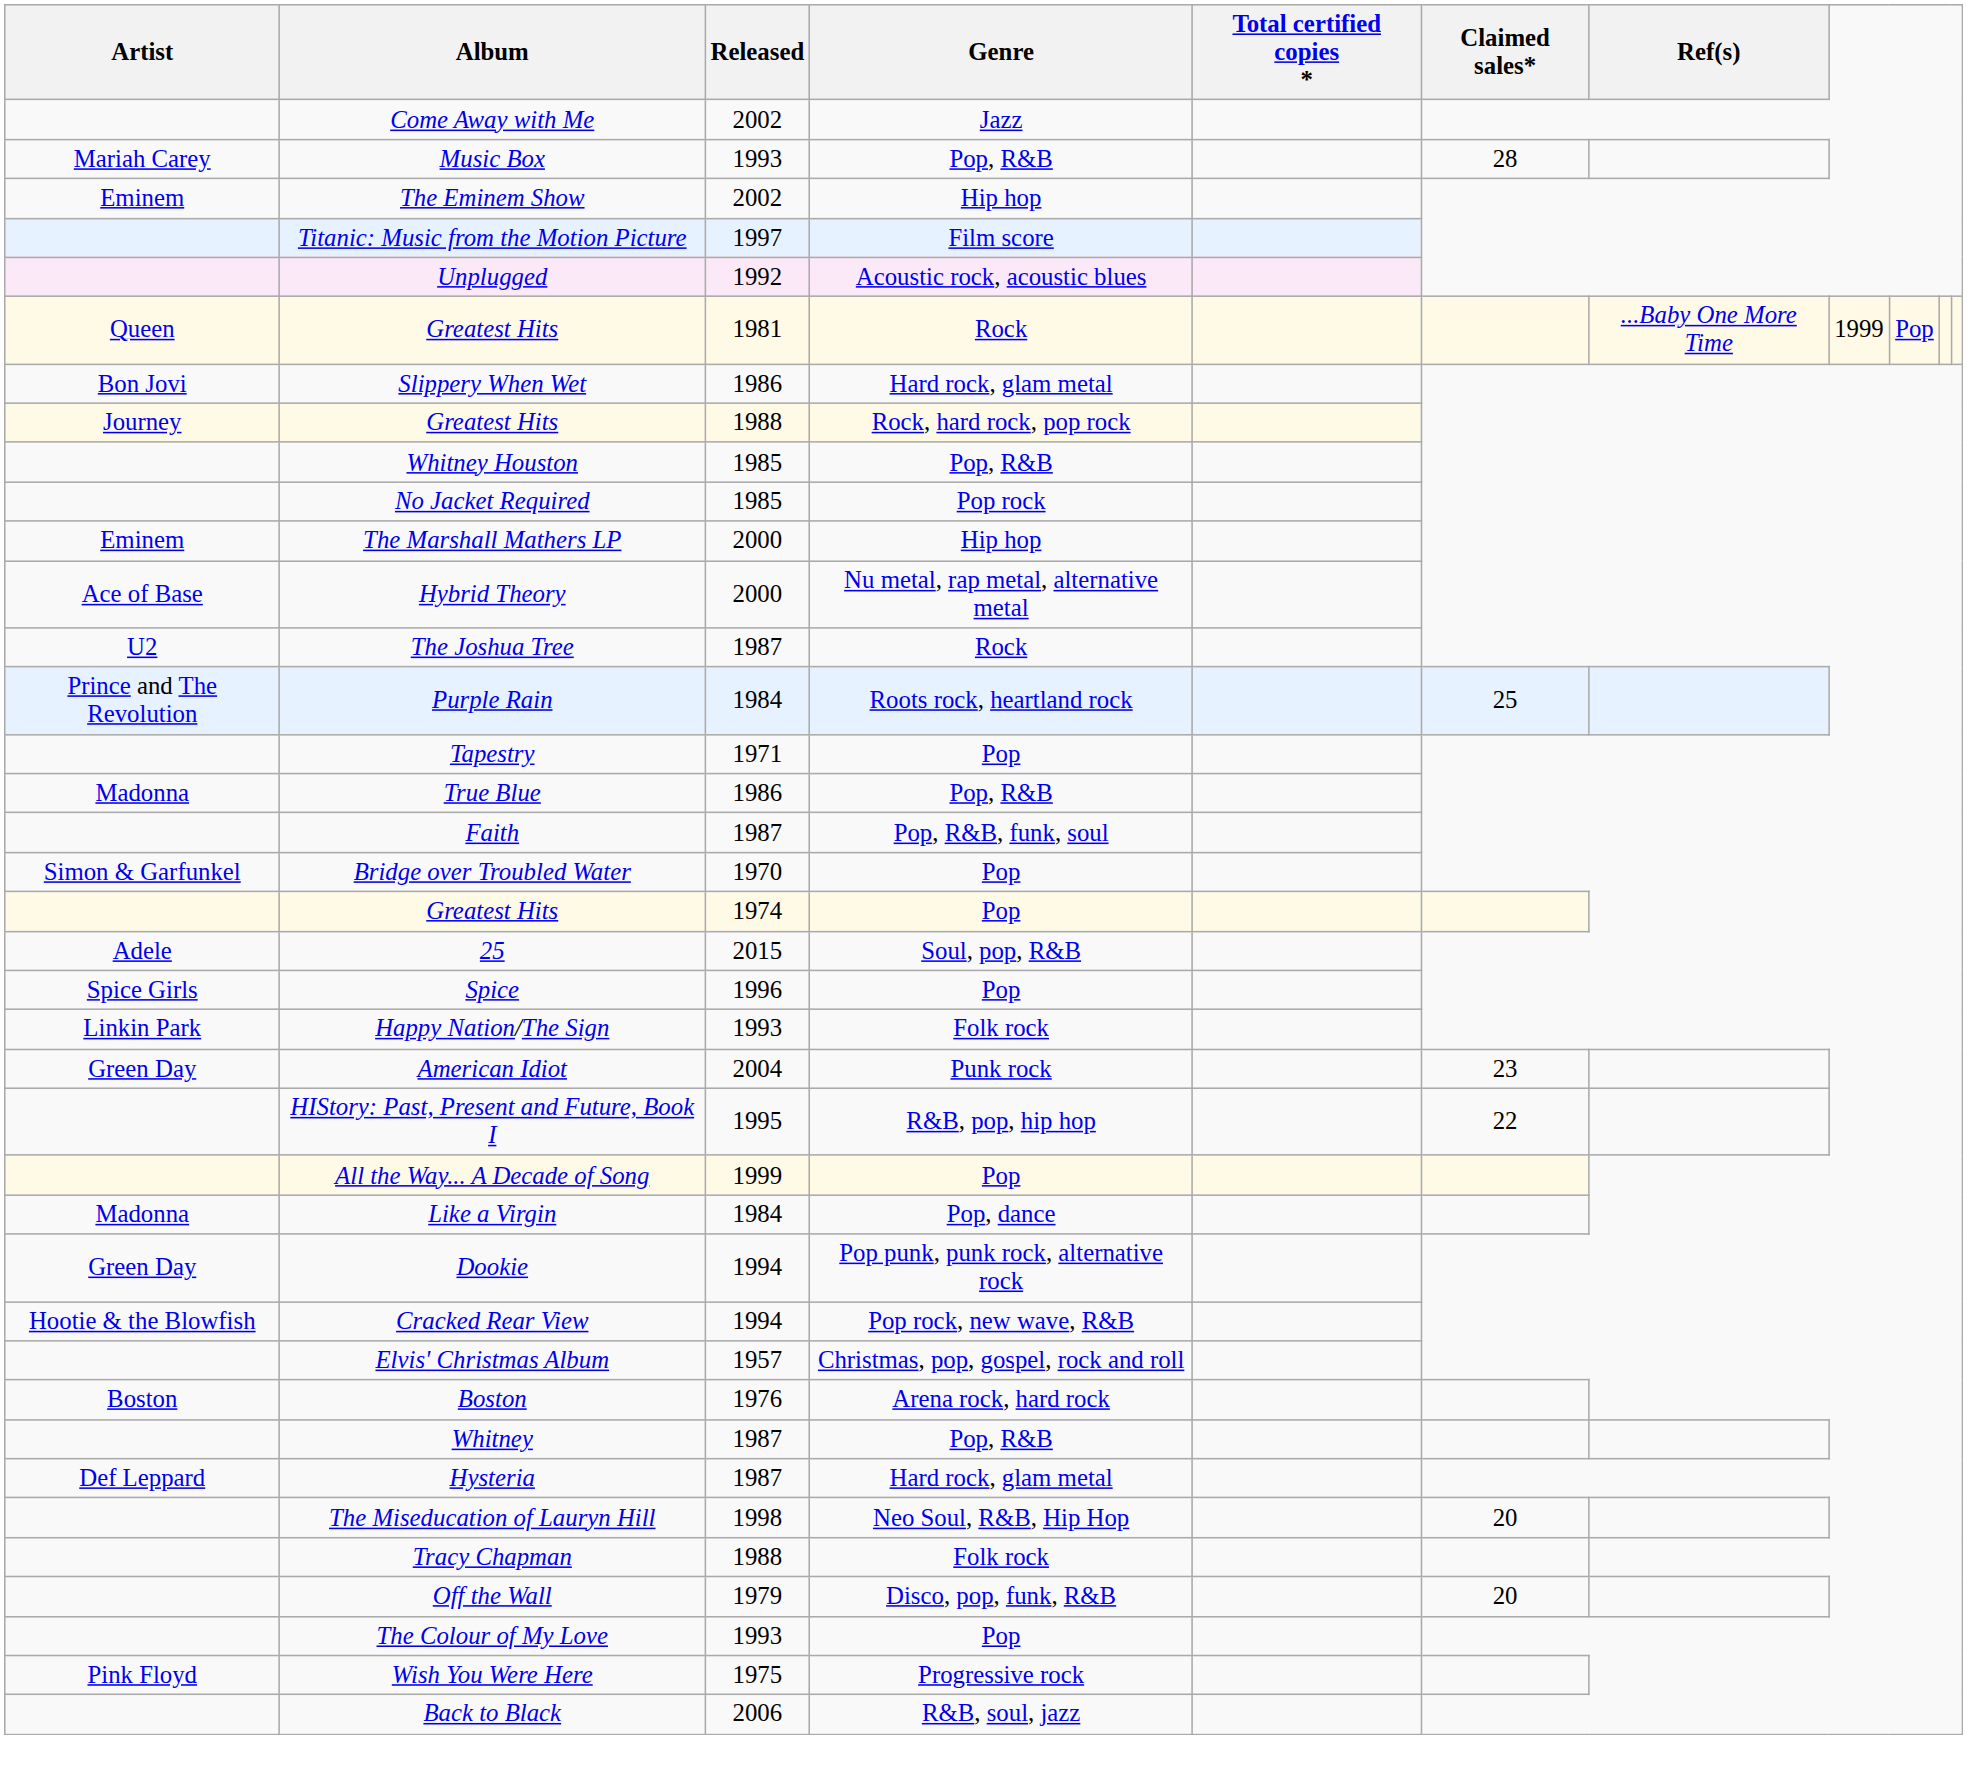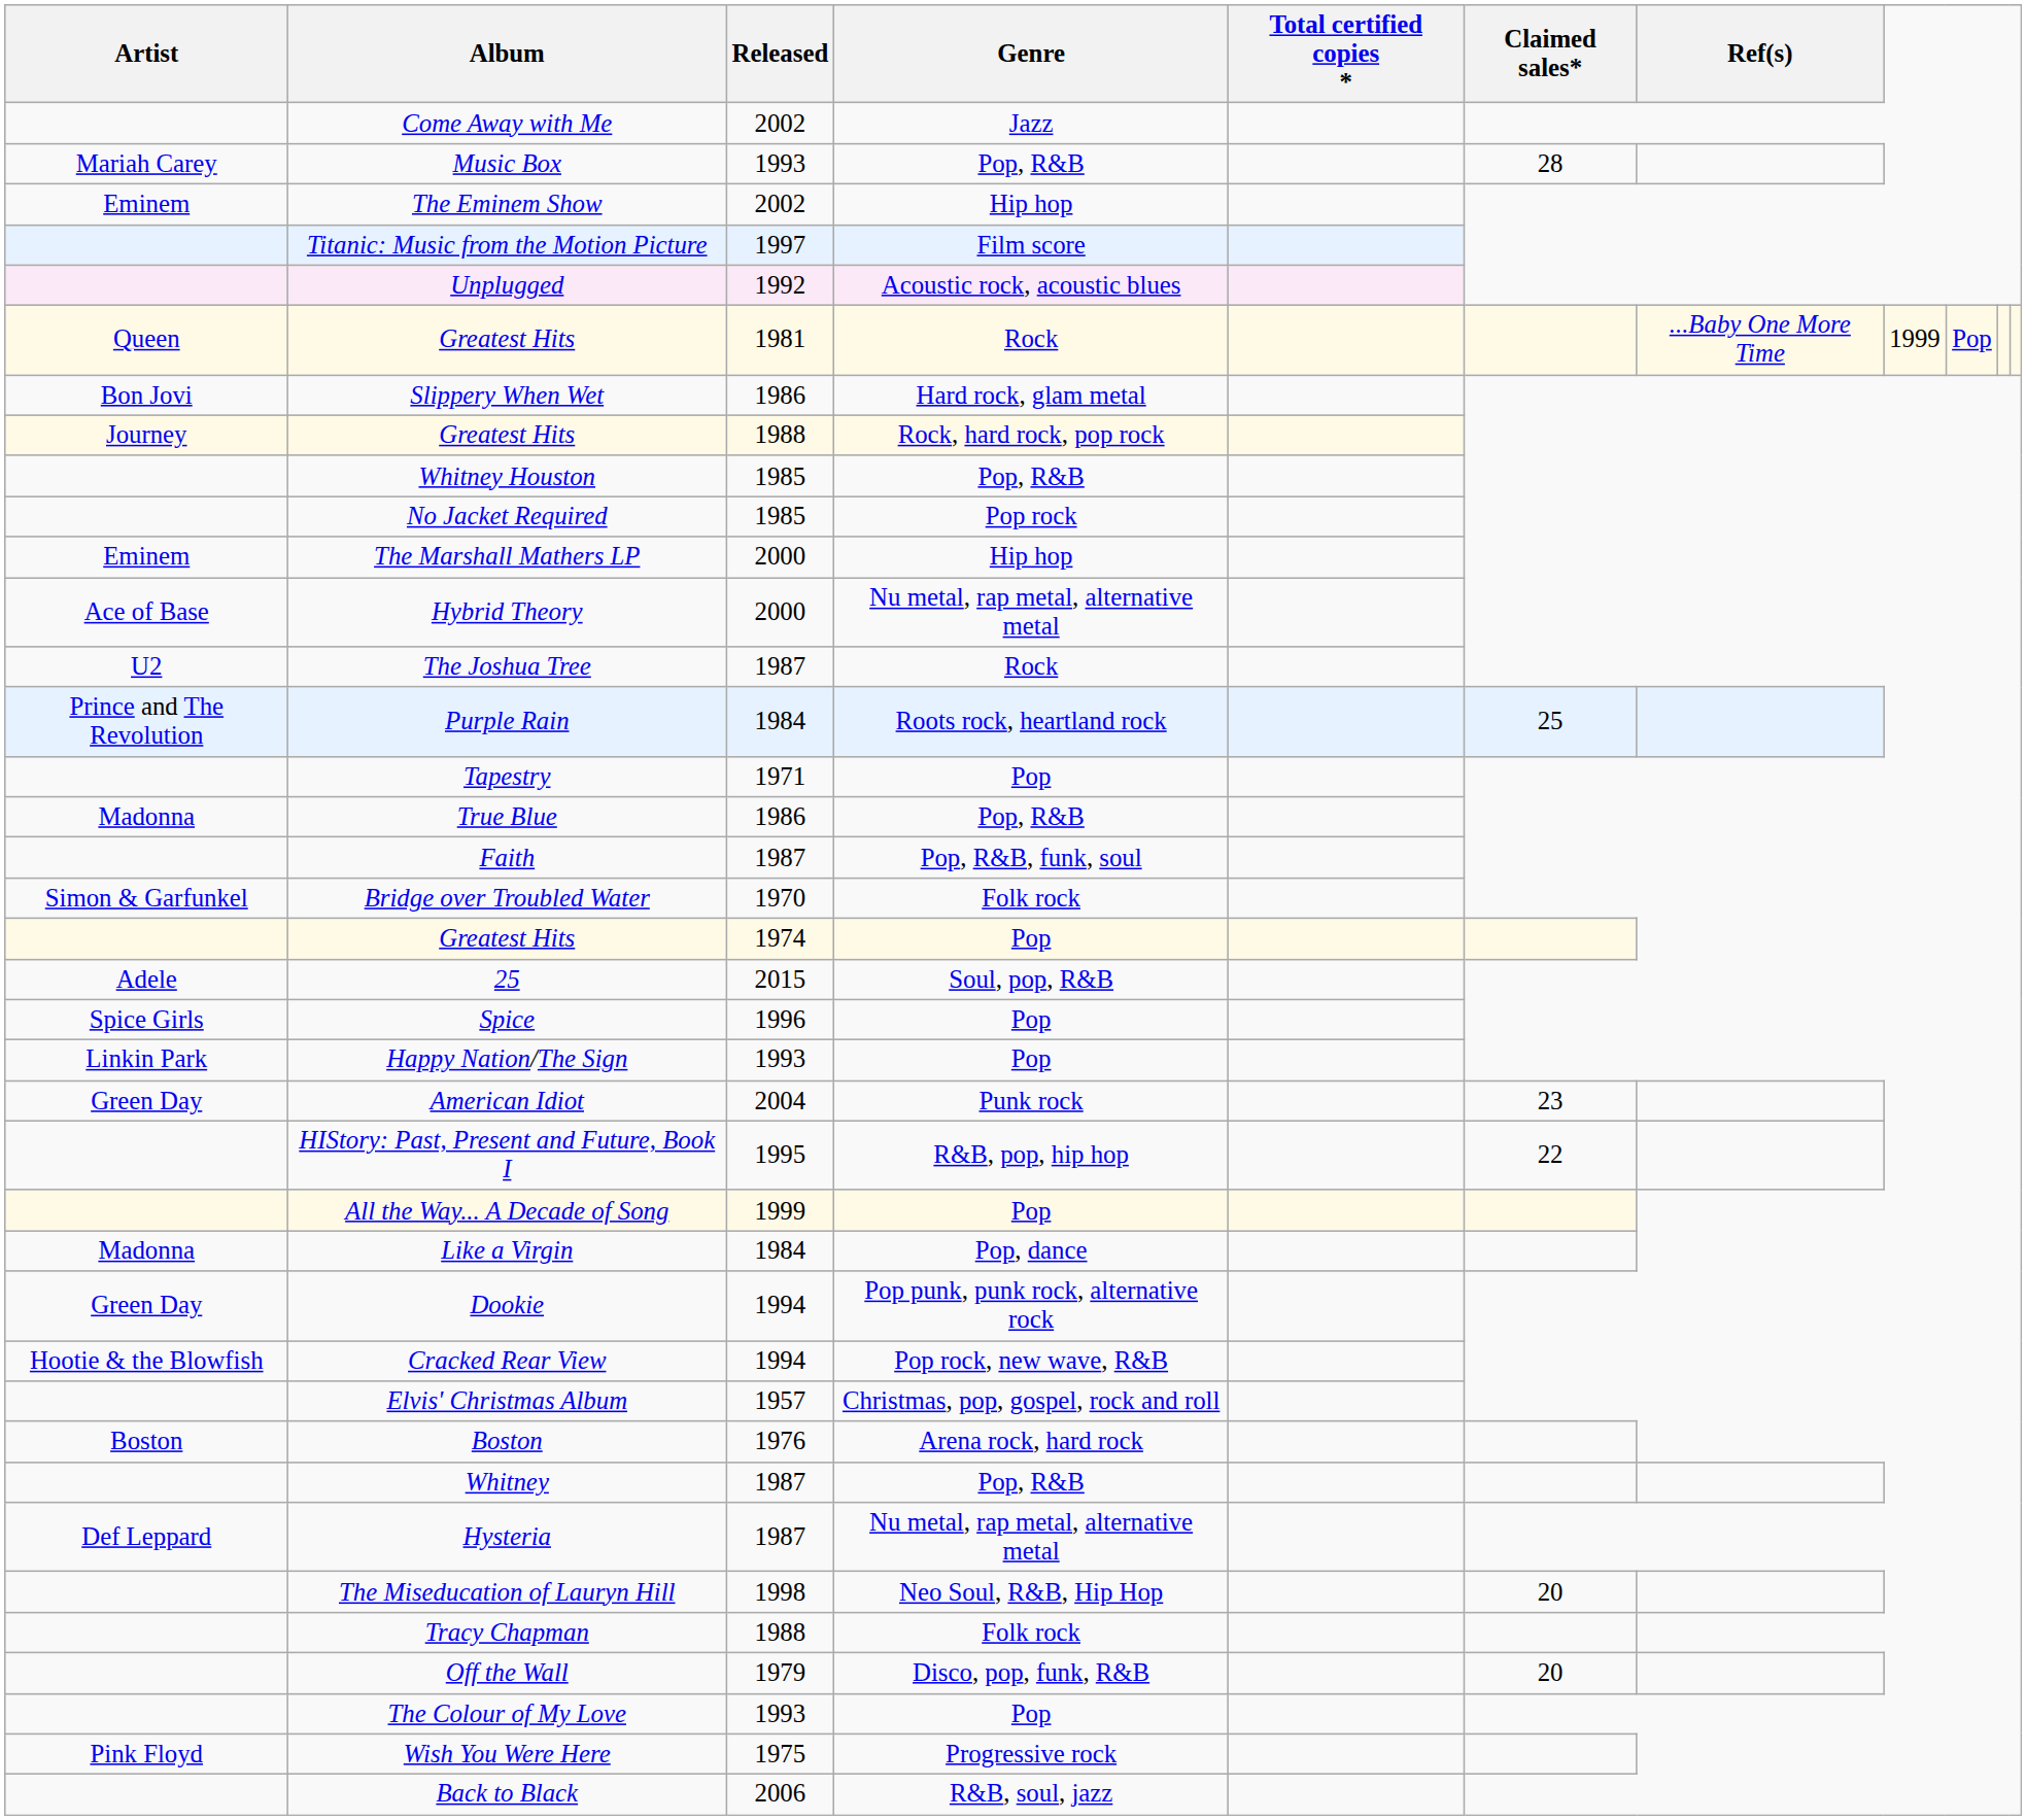 <table class="wikitable sortable" style="width:100%; text-align: center">
 <tr>
 <th scope="col">Artist</th>
 <th scope="col">Album</th>
 <th scope="col">Released</th>
 <th scope="col">Genre</th>
 <th scope="col"><a href='#'>Total certified copies</a><br><small></small>*</th>
 <th scope="col">Claimed sales*</th>
 <th scope="col" class="unsortable">Ref(s)</th>
 </tr>
 <tr>
 <td></td>
 <td><em><a href='#'>Come Away with Me</a></em></td>
 <td>2002</td>
 <td><a href='#'>Jazz</a></td>
 <td><br></td>
 </tr>
 <tr>
 <td><a href='#'>Mariah Carey</a></td>
 <td><a href='#'><em>Music Box</em></a></td>
 <td>1993</td>
 <td><a href='#'>Pop</a>, <a href='#'>R&B</a></td>
 <td><br></td>
 <td>28</td>
 <td></td>
 </tr>
 <tr>
 <td><a href='#'>Eminem</a></td>
 <td><em><a href='#'>The Eminem Show</a></em></td>
 <td>2002</td>
 <td><a href='#'>Hip hop</a></td>
 <td><br></td>
 </tr>
 <tr style="background:#E6F2FF">
 <td></td>
 <td><em><a href='#'>Titanic: Music from the Motion Picture</a></em></td>
 <td>1997</td>
 <td><a href='#'>Film score</a></td>
 <td><br></td>
 </tr>
 <tr style="background:#FBE9F7;">
 <td></td>
 <td><em><a href='#'>Unplugged</a></em></td>
 <td>1992</td>
 <td><a href='#'>Acoustic rock</a>, <a href='#'>acoustic blues</a></td>
 <td><br></td>
 </tr>
 <tr style="background:#FFFAE6;">
 <td><a href='#'>Queen</a></td>
 <td><em><a href='#'>Greatest Hits</a></em></td>
 <td>1981</td>
 <td><a href='#'>Rock</a></td>
 <td><br></td>
 <td></td>
 <td><em><a href='#'>...Baby One More Time</a></em></td>
 <td>1999</td>
 <td><a href='#'>Pop</a></td>
 <td><br></td>
 <td></td>
 </tr>
 <tr>
 <td><a href='#'>Bon Jovi</a></td>
 <td><em><a href='#'>Slippery When Wet</a></em></td>
 <td>1986</td>
 <td><a href='#'>Hard rock</a>, <a href='#'>glam metal</a></td>
 <td><br></td>
 </tr>
 <tr style="background:#FFFAE6;">
 <td><a href='#'>Journey</a></td>
 <td><em><a href='#'>Greatest Hits</a></em></td>
 <td>1988</td>
 <td><a href='#'>Rock</a>, <a href='#'>hard rock</a>, <a href='#'>pop rock</a></td>
 <td><br></td>
 </tr>
 <tr>
 <td></td>
 <td><em><a href='#'>Whitney Houston</a></em></td>
 <td>1985</td>
 <td><a href='#'>Pop</a>, <a href='#'>R&B</a></td>
 <td><br></td>
 </tr>
 <tr>
 <td></td>
 <td><em><a href='#'>No Jacket Required</a></em></td>
 <td>1985</td>
 <td><a href='#'>Pop rock</a></td>
 <td><br></td>
 </tr>
 <tr>
 <td><a href='#'>Eminem</a></td>
 <td><em><a href='#'>The Marshall Mathers LP</a></em></td>
 <td>2000</td>
 <td><a href='#'>Hip hop</a></td>
 <td><br></td>
 </tr>
 <tr>
 <td><a href='#'>Ace of Base</a></td>
 <td><em><a href='#'>Hybrid Theory</a></em></td>
 <td>2000</td>
 <td><a href='#'>Nu metal</a>, <a href='#'>rap metal</a>, <a href='#'>alternative metal</a></td>
 <td><br></td>
 </tr>
 <tr>
 <td><a href='#'>U2</a></td>
 <td><em><a href='#'>The Joshua Tree</a></em></td>
 <td>1987</td>
 <td><a href='#'>Rock</a></td>
 <td><br></td>
 </tr>
 <tr style="background:#E6F2FF">
 <td><a href='#'>Prince</a> and <a href='#'>The Revolution</a></td>
 <td><em><a href='#'>Purple Rain</a></em></td>
 <td>1984</td>
 <td><a href='#'>Roots rock</a>, <a href='#'>heartland rock</a></td>
 <td><br></td>
 <td>25</td>
 <td></td>
 </tr>
 <tr>
 <td></td>
 <td><em><a href='#'>Tapestry</a></em></td>
 <td>1971</td>
 <td><a href='#'>Pop</a></td>
 <td><br></td>
 </tr>
 <tr>
 <td><a href='#'>Madonna</a></td>
 <td><em><a href='#'>True Blue</a></em></td>
 <td>1986</td>
 <td><a href='#'>Pop</a>, <a href='#'>R&B</a></td>
 <td><br></td>
 </tr>
 <tr>
 <td></td>
 <td><em><a href='#'>Faith</a></em></td>
 <td>1987</td>
 <td><a href='#'>Pop</a>, <a href='#'>R&B</a>, <a href='#'>funk</a>, <a href='#'>soul</a></td>
 <td><br></td>
 </tr>
 <tr>
 <td><a href='#'>Simon & Garfunkel</a></td>
 <td><em><a href='#'>Bridge over Troubled Water</a></em></td>
 <td>1970</td>
-<td><a href='#'>Pop</a></td>
+<td><a href='#'>Folk rock</a></td>
 <td><br></td>
 </tr>
 <tr style="background:#FFFAE6;">
 <td></td>
 <td><em><a href='#'>Greatest Hits</a></em></td>
 <td>1974</td>
 <td><a href='#'>Pop</a></td>
 <td><br></td>
 <td><br></td>
 </tr>
 <tr>
 <td><a href='#'>Adele</a></td>
 <td><em><a href='#'>25</a></em></td>
 <td>2015</td>
 <td><a href='#'>Soul</a>, <a href='#'>pop</a>, <a href='#'>R&B</a></td>
 <td><br></td>
 </tr>
 <tr>
 <td><a href='#'>Spice Girls</a></td>
 <td><em><a href='#'>Spice</a></em></td>
 <td>1996</td>
 <td><a href='#'>Pop</a></td>
 <td><br></td>
 </tr>
 <tr>
 <td><a href='#'>Linkin Park</a></td>
 <td><em><a href='#'>Happy Nation</a>/<a href='#'>The Sign</a></em></td>
 <td>1993</td>
-<td><a href='#'>Folk rock</a></td>
+<td><a href='#'>Pop</a></td>
 <td><br></td>
 </tr>
 <tr>
 <td><a href='#'>Green Day</a></td>
 <td><em><a href='#'>American Idiot</a></em></td>
 <td>2004</td>
 <td><a href='#'>Punk rock</a></td>
 <td>   </td>
 <td>23</td>
 <td></td>
 </tr>
 <tr>
 <td></td>
 <td><em><a href='#'>HIStory: Past, Present and Future, Book I</a></em></td>
 <td>1995</td>
 <td><a href='#'>R&B</a>, <a href='#'>pop</a>, <a href='#'>hip hop</a></td>
 <td><br></td>
 <td>22</td>
 <td></td>
 </tr>
 <tr style="background:#FFFAE6;">
 <td></td>
 <td><em><a href='#'>All the Way... A Decade of Song</a></em></td>
 <td>1999</td>
 <td><a href='#'>Pop</a></td>
 <td><br></td>
 <td><br></td>
 </tr>
 <tr>
 <td><a href='#'>Madonna</a></td>
 <td><em><a href='#'>Like a Virgin</a></em></td>
 <td>1984</td>
 <td><a href='#'>Pop</a>, <a href='#'>dance</a></td>
 <td><br></td>
 <td><br></td>
 </tr>
 <tr>
 <td><a href='#'>Green Day</a></td>
 <td><em><a href='#'>Dookie</a></em></td>
 <td>1994</td>
 <td><a href='#'>Pop punk</a>, <a href='#'>punk rock</a>, <a href='#'>alternative rock</a></td>
 <td><br></td>
 </tr>
 <tr>
 <td><a href='#'>Hootie & the Blowfish</a></td>
 <td><em><a href='#'>Cracked Rear View</a></em></td>
 <td>1994</td>
 <td><a href='#'>Pop rock</a>, <a href='#'>new wave</a>, <a href='#'>R&B</a></td>
 <td><br></td>
 </tr>
 <tr>
 <td></td>
 <td><em><a href='#'>Elvis' Christmas Album</a></em></td>
 <td>1957</td>
 <td><a href='#'>Christmas</a>, <a href='#'>pop</a>, <a href='#'>gospel</a>, <a href='#'>rock and roll</a></td>
 <td><br></td>
 </tr>
 <tr>
 <td><a href='#'>Boston</a></td>
 <td><em><a href='#'>Boston</a></em></td>
 <td>1976</td>
 <td><a href='#'>Arena rock</a>, <a href='#'>hard rock</a></td>
 <td><br></td>
 <td><br></td>
 </tr>
 <tr>
 <td></td>
 <td><em><a href='#'>Whitney</a></em></td>
 <td>1987</td>
 <td><a href='#'>Pop</a>, <a href='#'>R&B</a></td>
 <td><br></td>
 <td><br></td>
 <td><br></td>
 </tr>
 <tr>
 <td><a href='#'>Def Leppard</a></td>
 <td><em><a href='#'>Hysteria</a></em></td>
 <td>1987</td>
-<td><a href='#'>Hard rock</a>, <a href='#'>glam metal</a></td>
+<td><a href='#'>Nu metal</a>, <a href='#'>rap metal</a>, <a href='#'>alternative metal</a></td>
 <td><br></td>
 </tr>
 <tr>
 <td></td>
 <td><em><a href='#'>The Miseducation of Lauryn Hill</a></em></td>
 <td>1998</td>
 <td><a href='#'>Neo Soul</a>, <a href='#'>R&B</a>, <a href='#'>Hip Hop</a></td>
 <td><br></td>
 <td>20</td>
 <td></td>
 </tr>
 <tr>
 <td></td>
 <td><em><a href='#'>Tracy Chapman</a></em></td>
 <td>1988</td>
 <td><a href='#'>Folk rock</a></td>
 <td><br></td>
 <td><br></td>
 </tr>
 <tr>
 <td></td>
 <td><em><a href='#'>Off the Wall</a></em></td>
 <td>1979</td>
 <td><a href='#'>Disco</a>, <a href='#'>pop</a>, <a href='#'>funk</a>, <a href='#'>R&B</a></td>
 <td><br></td>
 <td>20</td>
 <td></td>
 </tr>
 <tr>
 <td></td>
 <td><em><a href='#'>The Colour of My Love</a></em></td>
 <td>1993</td>
 <td><a href='#'>Pop</a></td>
 <td><br></td>
 </tr>
 <tr>
 <td><a href='#'>Pink Floyd</a></td>
 <td><em><a href='#'>Wish You Were Here</a></em></td>
 <td>1975</td>
 <td><a href='#'>Progressive rock</a></td>
 <td><br></td>
 <td><br></td>
 </tr>
 <tr>
 <td></td>
 <td><em><a href='#'>Back to Black</a></em></td>
 <td>2006</td>
 <td><a href='#'>R&B</a>, <a href='#'>soul</a>, <a href='#'>jazz</a></td>
 <td><br></td>
 </tr>
 </table>
